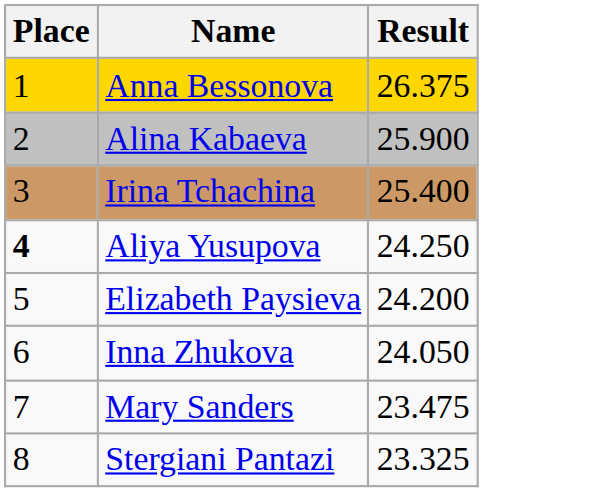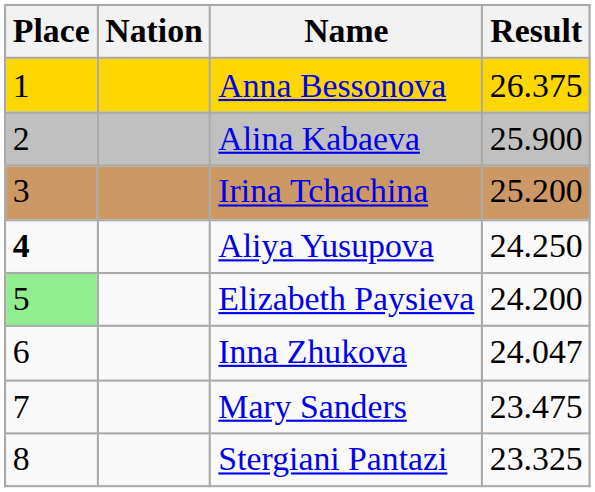 <table class="wikitable">
 <tr>
 <th>Place</th>
+<th>Nation</th>
 <th>Name</th>
 <th>Result</th>
 </tr>
 <tr bgcolor=gold>
 <td>1</td>
+<td></td>
 <td><a href='#'>Anna Bessonova</a></td>
 <td>26.375</td>
 </tr>
 <tr bgcolor=silver>
 <td>2</td>
+<td></td>
 <td><a href='#'>Alina Kabaeva</a></td>
 <td>25.900</td>
 </tr>
 <tr bgcolor=cc9966>
 <td>3</td>
+<td></td>
 <td><a href='#'>Irina Tchachina</a></td>
-<td>25.400</td>
+<td>25.200</td>
 </tr>
 <tr>
 <td><strong>4</strong></td>
+<td></td>
 <td><a href='#'>Aliya Yusupova</a></td>
 <td>24.250</td>
 </tr>
 <tr>
-<td>5</td>
+<td style="background: lightgreen;">5</td>
+<td></td>
 <td><a href='#'>Elizabeth Paysieva</a></td>
 <td>24.200</td>
 </tr>
 <tr>
 <td>6</td>
+<td></td>
 <td><a href='#'>Inna Zhukova</a></td>
-<td>24.050</td>
+<td>24.047</td>
 </tr>
 <tr>
 <td>7</td>
+<td></td>
 <td><a href='#'>Mary Sanders</a></td>
 <td>23.475</td>
 </tr>
 <tr>
 <td>8</td>
+<td></td>
 <td><a href='#'>Stergiani Pantazi</a></td>
 <td>23.325</td>
 </tr>
 </table>
